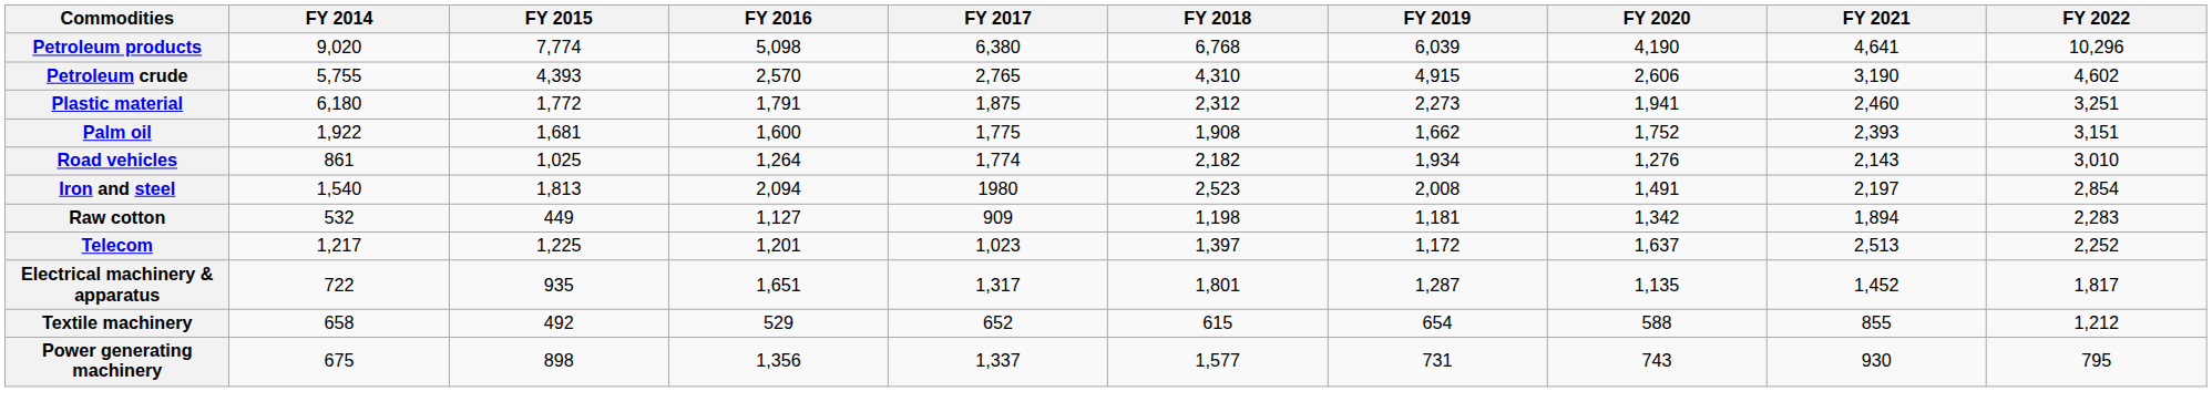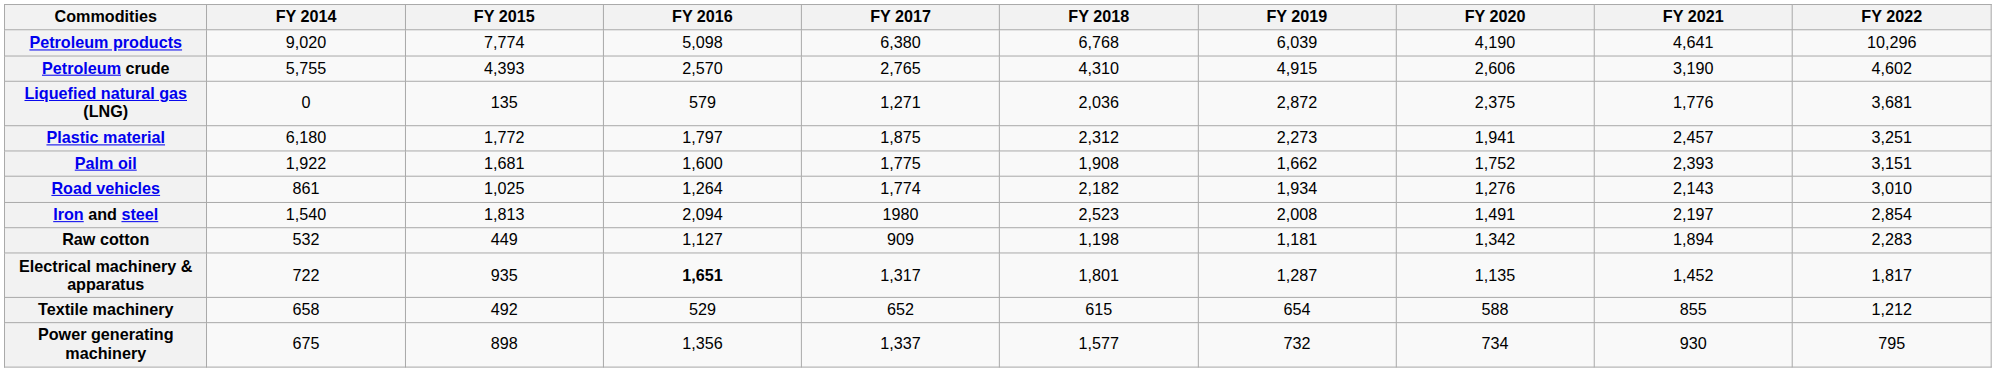 <table class="wikitable">
 <tr>
 <th style="width:200px;">Commodities</th>
 <th style="width:200px;">FY 2014</th>
 <th style="width:200px;">FY 2015</th>
 <th style="width:200px;">FY 2016</th>
 <th style="width:200px;">FY 2017</th>
 <th style="width:200px;">FY 2018</th>
 <th style="width:200px;">FY 2019</th>
 <th style="width:200px;">FY 2020</th>
 <th style="width:200px;">FY 2021</th>
 <th style="width:200px;">FY 2022</th>
 </tr>
 <tr>
 <th><a href='#'>Petroleum products</a></th>
 <td style="text-align:center">9,020</td>
 <td style="text-align:center"> 7,774</td>
 <td style="text-align:center"> 5,098</td>
 <td style="text-align:center"> 6,380</td>
 <td style="text-align:center"> 6,768</td>
 <td style="text-align:center"> 6,039</td>
 <td style="text-align:center"> 4,190</td>
 <td style="text-align:center"> 4,641</td>
 <td style="text-align:center"> 10,296</td>
 </tr>
 <tr>
 <th><a href='#'>Petroleum</a> crude</th>
 <td style="text-align:center">5,755</td>
 <td style="text-align:center"> 4,393</td>
 <td style="text-align:center">2,570</td>
 <td style="text-align:center"> 2,765</td>
 <td style="text-align:center"> 4,310</td>
 <td style="text-align:center"> 4,915</td>
 <td style="text-align:center"> 2,606</td>
 <td style="text-align:center"> 3,190</td>
 <td style="text-align:center"> 4,602</td>
 </tr>
 <tr>
+<th><a href='#'>Liquefied natural gas</a> (LNG)</th>
+<td style="text-align:center">0</td>
+<td style="text-align:center"> 135</td>
+<td style="text-align:center"> 579</td>
+<td style="text-align:center"> 1,271</td>
+<td style="text-align:center"> 2,036</td>
+<td style="text-align:center"> 2,872</td>
+<td style="text-align:center"> 2,375</td>
+<td style="text-align:center"> 1,776</td>
+<td style="text-align:center"> 3,681</td>
+</tr>
+<tr>
 <th><a href='#'>Plastic material</a></th>
 <td style="text-align:center">6,180</td>
 <td style="text-align:center"> 1,772</td>
-<td style="text-align:center"> 1,791</td>
+<td style="text-align:center"> 1,797</td>
 <td style="text-align:center"> 1,875</td>
 <td style="text-align:center"> 2,312</td>
 <td style="text-align:center"> 2,273</td>
 <td style="text-align:center"> 1,941</td>
-<td style="text-align:center"> 2,460</td>
+<td style="text-align:center"> 2,457</td>
 <td style="text-align:center"> 3,251</td>
 </tr>
 <tr>
 <th><a href='#'>Palm oil</a></th>
 <td style="text-align:center">1,922</td>
 <td style="text-align:center"> 1,681</td>
 <td style="text-align:center"> 1,600</td>
 <td style="text-align:center"> 1,775</td>
 <td style="text-align:center"> 1,908</td>
 <td style="text-align:center"> 1,662</td>
 <td style="text-align:center"> 1,752</td>
 <td style="text-align:center"> 2,393</td>
 <td style="text-align:center"> 3,151</td>
 </tr>
 <tr>
 <th><a href='#'>Road vehicles</a></th>
 <td style="text-align:center">861</td>
 <td style="text-align:center"> 1,025</td>
 <td style="text-align:center"> 1,264</td>
 <td style="text-align:center"> 1,774</td>
 <td style="text-align:center"> 2,182</td>
 <td style="text-align:center"> 1,934</td>
 <td style="text-align:center"> 1,276</td>
 <td style="text-align:center"> 2,143</td>
 <td style="text-align:center"> 3,010</td>
 </tr>
 <tr>
 <th><a href='#'>Iron</a> and <a href='#'>steel</a></th>
 <td style="text-align:center">1,540</td>
 <td style="text-align:center"> 1,813</td>
 <td style="text-align:center"> 2,094</td>
 <td style="text-align:center"> 1980</td>
 <td style="text-align:center"> 2,523</td>
 <td style="text-align:center"> 2,008</td>
 <td style="text-align:center"> 1,491</td>
 <td style="text-align:center"> 2,197</td>
 <td style="text-align:center"> 2,854</td>
 </tr>
 <tr>
 <th>Raw cotton</th>
 <td style="text-align:center">532</td>
 <td style="text-align:center"> 449</td>
 <td style="text-align:center"> 1,127</td>
 <td style="text-align:center"> 909</td>
 <td style="text-align:center"> 1,198</td>
 <td style="text-align:center"> 1,181</td>
 <td style="text-align:center"> 1,342</td>
 <td style="text-align:center"> 1,894</td>
 <td style="text-align:center"> 2,283</td>
 </tr>
 <tr>
-<th><a href='#'>Telecom</a></th>
-<td style="text-align:center">1,217</td>
-<td style="text-align:center"> 1,225</td>
-<td style="text-align:center"> 1,201</td>
-<td style="text-align:center"> 1,023</td>
-<td style="text-align:center"> 1,397</td>
-<td style="text-align:center"> 1,172</td>
-<td style="text-align:center"> 1,637</td>
-<td style="text-align:center"> 2,513</td>
-<td style="text-align:center"> 2,252</td>
-</tr>
-<tr>
 <th>Electrical machinery & apparatus</th>
 <td style="text-align:center">722</td>
 <td style="text-align:center"> 935</td>
-<td style="text-align:center"> 1,651</td>
+<td style="text-align:center"><strong> 1,651</strong></td>
 <td style="text-align:center"> 1,317</td>
 <td style="text-align:center"> 1,801</td>
 <td style="text-align:center"> 1,287</td>
 <td style="text-align:center"> 1,135</td>
 <td style="text-align:center"> 1,452</td>
 <td style="text-align:center"> 1,817</td>
 </tr>
 <tr>
 <th>Textile machinery</th>
 <td style="text-align:center">658</td>
 <td style="text-align:center"> 492</td>
 <td style="text-align:center"> 529</td>
 <td style="text-align:center"> 652</td>
 <td style="text-align:center"> 615</td>
 <td style="text-align:center"> 654</td>
 <td style="text-align:center"> 588</td>
 <td style="text-align:center"> 855</td>
 <td style="text-align:center"> 1,212</td>
 </tr>
 <tr>
 <th>Power generating machinery</th>
 <td style="text-align:center">675</td>
 <td style="text-align:center"> 898</td>
 <td style="text-align:center"> 1,356</td>
 <td style="text-align:center"> 1,337</td>
 <td style="text-align:center"> 1,577</td>
-<td style="text-align:center"> 731</td>
-<td style="text-align:center"> 743</td>
+<td style="text-align:center"> 732</td>
+<td style="text-align:center"> 734</td>
 <td style="text-align:center"> 930</td>
 <td style="text-align:center"> 795</td>
 </tr>
 </table>
